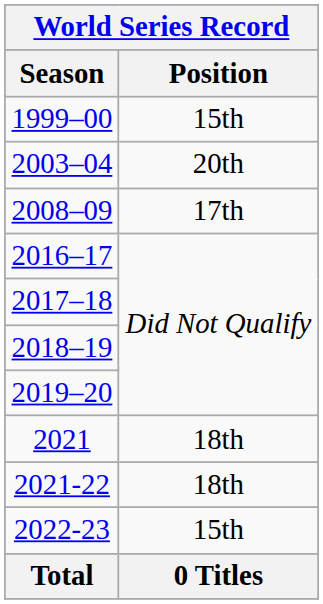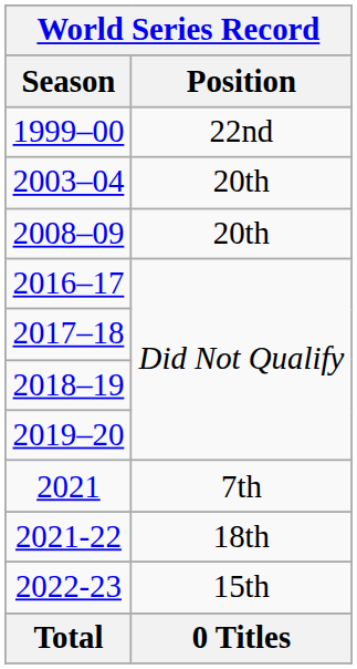 <table class="wikitable" style="text-align: center;">
 <tr>
 <th colspan=2><a href='#'>World Series Record</a></th>
 </tr>
 <tr>
 <th>Season</th>
 <th>Position</th>
 </tr>
 <tr>
 <td><a href='#'>1999–00</a></td>
-<td>15th</td>
+<td>22nd</td>
 </tr>
 <tr>
 <td><a href='#'>2003–04</a></td>
 <td>20th</td>
 </tr>
 <tr>
 <td><a href='#'>2008–09</a></td>
-<td>17th</td>
+<td>20th</td>
 </tr>
 <tr>
 <td><a href='#'>2016–17</a></td>
 <td rowspan="4"><em>Did Not Qualify</em></td>
 </tr>
 <tr>
 <td><a href='#'>2017–18</a></td>
 </tr>
 <tr>
 <td><a href='#'>2018–19</a></td>
 </tr>
 <tr>
 <td><a href='#'>2019–20</a></td>
 </tr>
 <tr>
 <td><a href='#'>2021</a></td>
-<td>18th</td>
+<td>7th</td>
 </tr>
 <tr>
 <td><a href='#'>2021-22</a></td>
 <td>18th</td>
 </tr>
 <tr>
 <td><a href='#'>2022-23</a></td>
 <td>15th</td>
 </tr>
 <tr>
 <th>Total</th>
 <th>0 Titles</th>
 </tr>
 </table>
